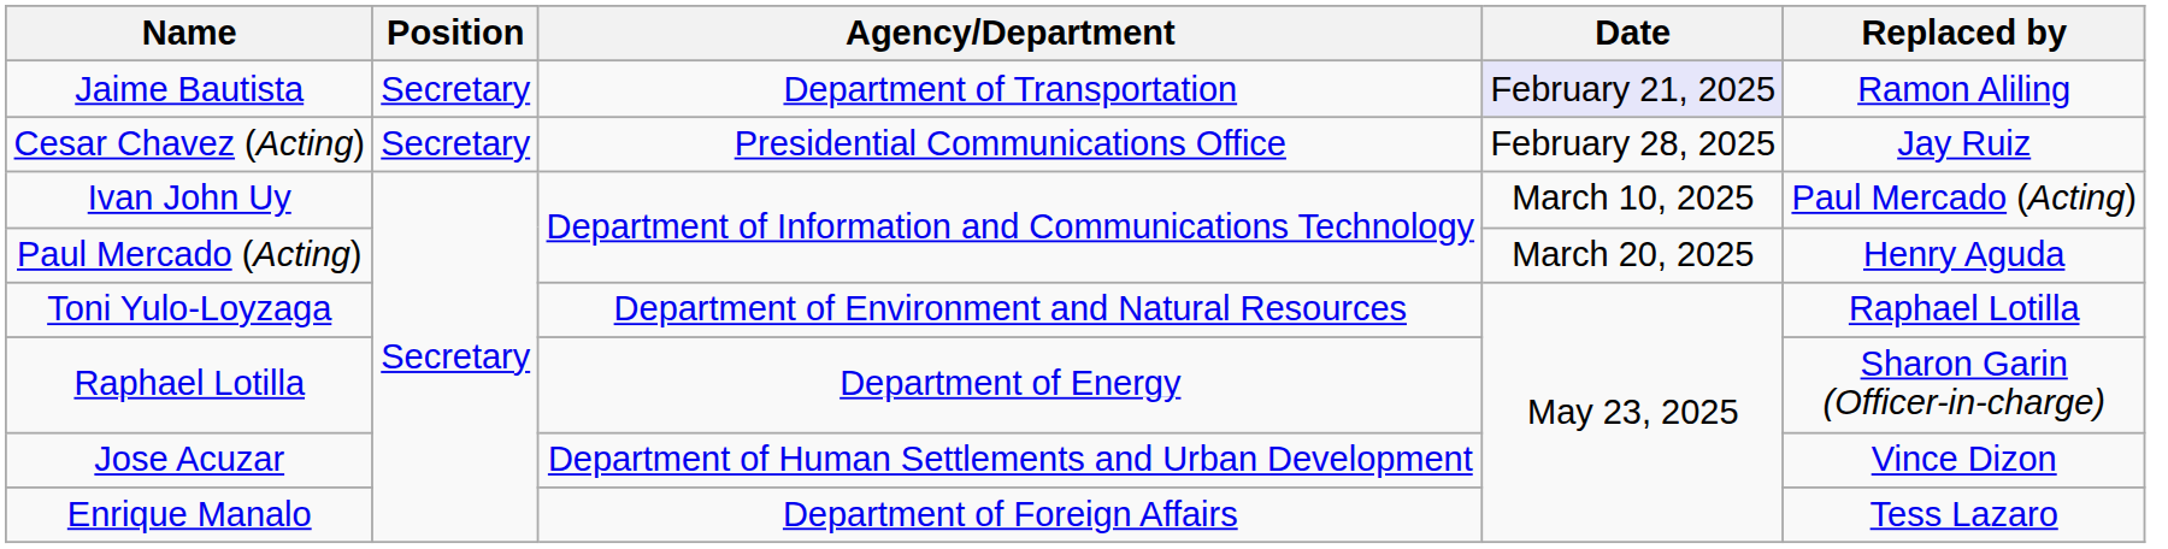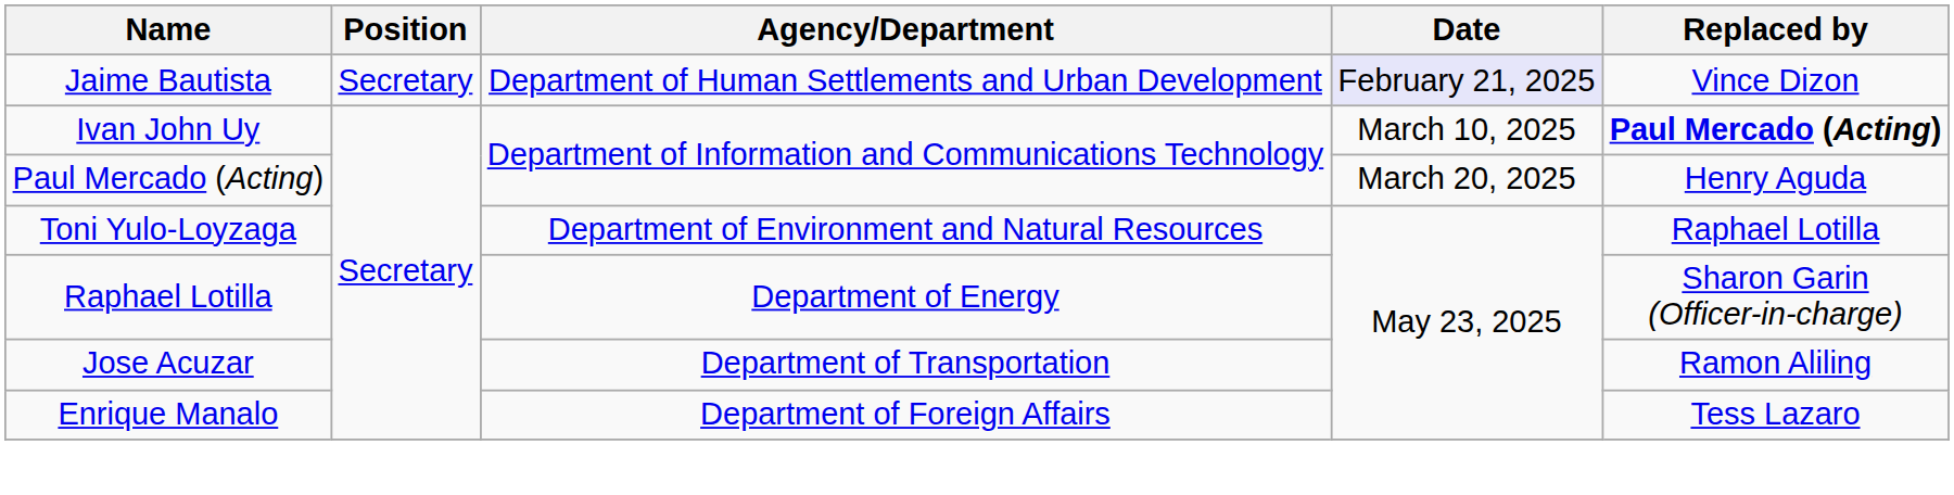 <table class="wikitable sortable" style="text-align:center;">
 <tr>
 <th scope="col">Name</th>
 <th scope="col">Position</th>
 <th scope="col">Agency/Department</th>
 <th scope="col">Date</th>
 <th scope="col">Replaced by</th>
 </tr>
 <tr>
 <td><a href='#'>Jaime Bautista</a></td>
 <td><a href='#'>Secretary</a></td>
-<td><a href='#'>Department of Transportation</a></td>
+<td><a href='#'>Department of Human Settlements and Urban Development</a></td>
 <td style="background: lavender;">February 21, 2025</td>
-<td><a href='#'>Ramon Aliling</a></td>
-</tr>
-<tr>
-<td><a href='#'>Cesar Chavez</a> (<em>Acting</em>)</td>
-<td><a href='#'>Secretary</a></td>
-<td><a href='#'>Presidential Communications Office</a></td>
-<td>February 28, 2025</td>
-<td><a href='#'>Jay Ruiz</a></td>
+<td><a href='#'>Vince Dizon</a></td>
 </tr>
 <tr>
 <td><a href='#'>Ivan John Uy</a></td>
 <td rowspan="6"><a href='#'>Secretary</a></td>
 <td rowspan="2"><a href='#'>Department of Information and Communications Technology</a></td>
 <td>March 10, 2025</td>
-<td><a href='#'>Paul Mercado</a> (<em>Acting</em>)</td>
+<td><strong><a href='#'>Paul Mercado</a> (<em>Acting</em>)</strong></td>
 </tr>
 <tr>
 <td><a href='#'>Paul Mercado</a> (<em>Acting</em>)</td>
 <td>March 20, 2025</td>
 <td><a href='#'>Henry Aguda</a></td>
 </tr>
 <tr>
 <td><a href='#'>Toni Yulo-Loyzaga</a></td>
 <td><a href='#'>Department of Environment and Natural Resources</a></td>
 <td rowspan="4">May 23, 2025</td>
 <td><a href='#'>Raphael Lotilla</a></td>
 </tr>
 <tr>
 <td><a href='#'>Raphael Lotilla</a></td>
 <td><a href='#'>Department of Energy</a></td>
 <td><a href='#'>Sharon Garin</a><br><em>(Officer-in-charge)</em></td>
 </tr>
 <tr>
 <td><a href='#'>Jose Acuzar</a></td>
-<td><a href='#'>Department of Human Settlements and Urban Development</a></td>
-<td><a href='#'>Vince Dizon</a></td>
+<td><a href='#'>Department of Transportation</a></td>
+<td><a href='#'>Ramon Aliling</a></td>
 </tr>
 <tr>
 <td><a href='#'>Enrique Manalo</a></td>
 <td><a href='#'>Department of Foreign Affairs</a></td>
 <td><a href='#'>Tess Lazaro</a></td>
 </tr>
 </table>
